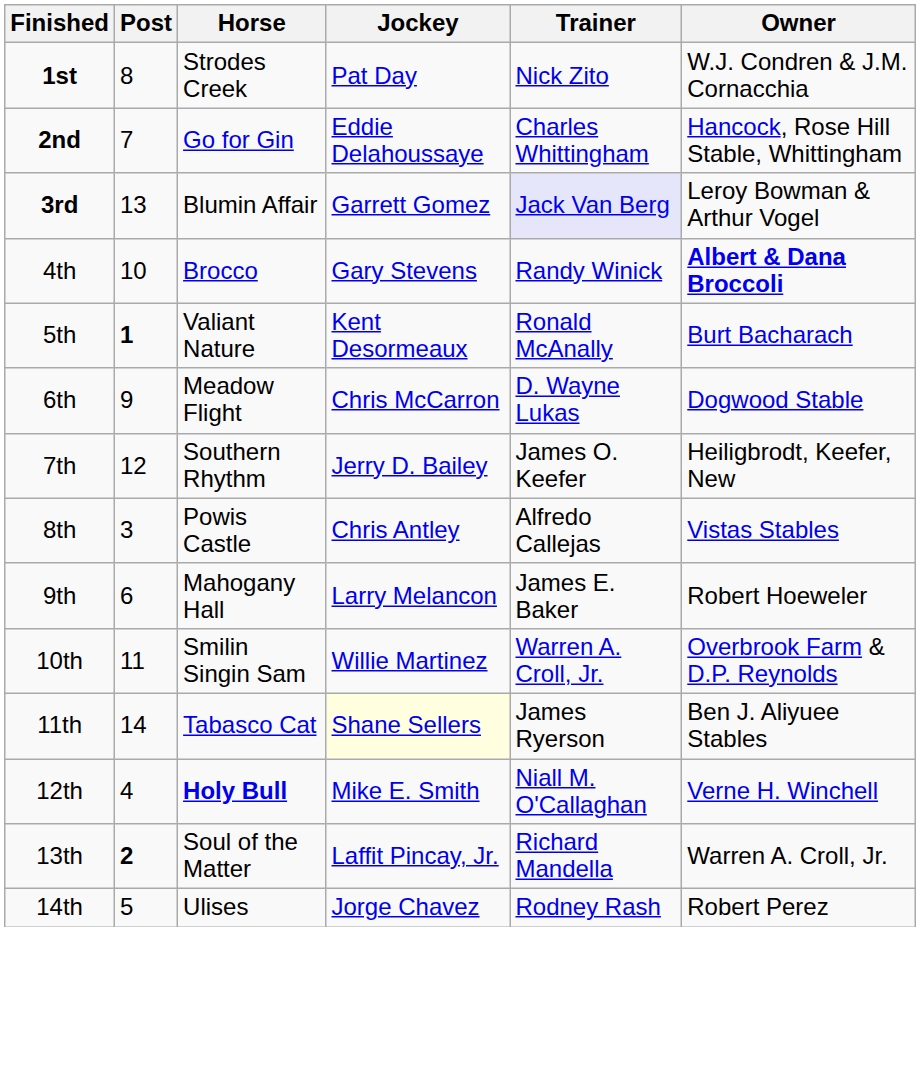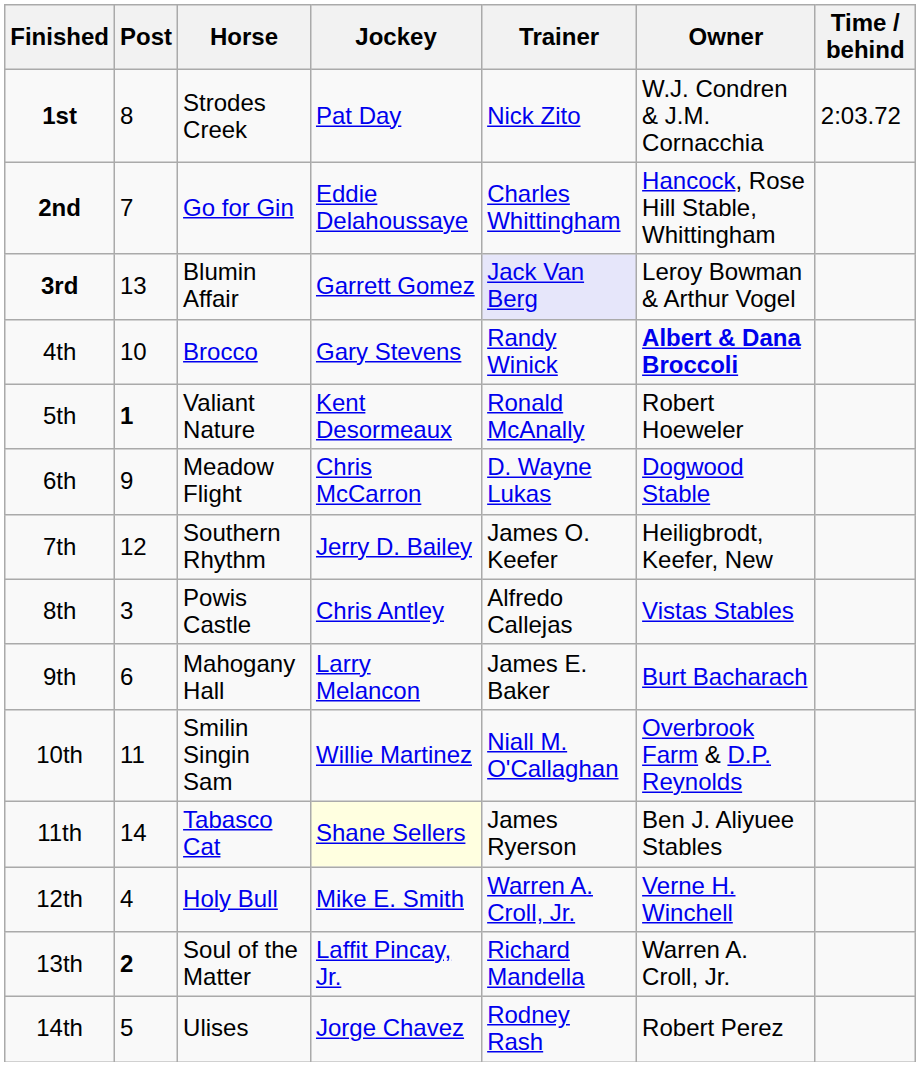 <table class="wikitable" border="1">
 <tr>
 <th>Finished</th>
 <th>Post</th>
 <th>Horse</th>
 <th>Jockey</th>
 <th>Trainer</th>
 <th>Owner</th>
+<th>Time / behind</th>
 </tr>
 <tr>
 <td align=center><strong>1st</strong></td>
 <td>8</td>
 <td>Strodes Creek</td>
 <td><a href='#'>Pat Day</a></td>
 <td><a href='#'>Nick Zito</a></td>
 <td>W.J. Condren & J.M. Cornacchia</td>
+<td>2:03.72</td>
 </tr>
 <tr>
 <td align=center><strong>2nd</strong></td>
 <td>7</td>
 <td><a href='#'>Go for Gin</a></td>
 <td><a href='#'>Eddie Delahoussaye</a></td>
 <td><a href='#'>Charles Whittingham</a></td>
 <td><a href='#'>Hancock</a>, Rose Hill Stable, Whittingham</td>
+<td></td>
 </tr>
 <tr>
 <td align=center><strong>3rd</strong></td>
 <td>13</td>
 <td>Blumin Affair</td>
 <td><a href='#'>Garrett Gomez</a></td>
 <td style="background: lavender;"><a href='#'>Jack Van Berg</a></td>
 <td>Leroy Bowman & Arthur Vogel</td>
+<td></td>
 </tr>
 <tr>
 <td align=center>4th</td>
 <td>10</td>
 <td><a href='#'>Brocco</a></td>
 <td><a href='#'>Gary Stevens</a></td>
 <td><a href='#'>Randy Winick</a></td>
 <td><strong><a href='#'>Albert & Dana Broccoli</a></strong></td>
+<td></td>
 </tr>
 <tr>
 <td align=center>5th</td>
 <td><strong>1</strong></td>
 <td>Valiant Nature</td>
 <td><a href='#'>Kent Desormeaux</a></td>
 <td><a href='#'>Ronald McAnally</a></td>
-<td><a href='#'>Burt Bacharach</a></td>
+<td>Robert Hoeweler</td>
+<td></td>
 </tr>
 <tr>
 <td align=center>6th</td>
 <td>9</td>
 <td>Meadow Flight</td>
 <td><a href='#'>Chris McCarron</a></td>
 <td><a href='#'>D. Wayne Lukas</a></td>
 <td><a href='#'>Dogwood Stable</a></td>
+<td></td>
 </tr>
 <tr>
 <td align=center>7th</td>
 <td>12</td>
 <td>Southern Rhythm</td>
 <td><a href='#'>Jerry D. Bailey</a></td>
 <td>James O. Keefer</td>
 <td>Heiligbrodt, Keefer, New</td>
+<td></td>
 </tr>
 <tr>
 <td align=center>8th</td>
 <td>3</td>
 <td>Powis Castle</td>
 <td><a href='#'>Chris Antley</a></td>
 <td>Alfredo Callejas</td>
 <td><a href='#'>Vistas Stables</a></td>
+<td></td>
 </tr>
 <tr>
 <td align=center>9th</td>
 <td>6</td>
 <td>Mahogany Hall</td>
 <td><a href='#'>Larry Melancon</a></td>
 <td>James E. Baker</td>
-<td>Robert Hoeweler</td>
+<td><a href='#'>Burt Bacharach</a></td>
+<td></td>
 </tr>
 <tr>
 <td align=center>10th</td>
 <td>11</td>
 <td>Smilin Singin Sam</td>
 <td><a href='#'>Willie Martinez</a></td>
-<td><a href='#'>Warren A. Croll, Jr.</a></td>
+<td><a href='#'>Niall M. O'Callaghan</a></td>
 <td><a href='#'>Overbrook Farm</a> & <a href='#'>D.P. Reynolds</a></td>
+<td></td>
 </tr>
 <tr>
 <td align=center>11th</td>
 <td>14</td>
 <td><a href='#'>Tabasco Cat</a></td>
 <td style="background: lightyellow;"><a href='#'>Shane Sellers</a></td>
 <td>James Ryerson</td>
 <td>Ben J. Aliyuee Stables</td>
+<td></td>
 </tr>
 <tr>
 <td align=center>12th</td>
 <td>4</td>
-<td><strong><a href='#'>Holy Bull</a></strong></td>
+<td><a href='#'>Holy Bull</a></td>
 <td><a href='#'>Mike E. Smith</a></td>
-<td><a href='#'>Niall M. O'Callaghan</a></td>
+<td><a href='#'>Warren A. Croll, Jr.</a></td>
 <td><a href='#'>Verne H. Winchell</a></td>
+<td></td>
 </tr>
 <tr>
 <td align=center>13th</td>
 <td><strong>2</strong></td>
 <td>Soul of the Matter</td>
 <td><a href='#'>Laffit Pincay, Jr.</a></td>
 <td><a href='#'>Richard Mandella</a></td>
 <td>Warren A. Croll, Jr.</td>
+<td></td>
 </tr>
 <tr>
 <td align=center>14th</td>
 <td>5</td>
 <td>Ulises</td>
 <td><a href='#'>Jorge Chavez</a></td>
 <td><a href='#'>Rodney Rash</a></td>
 <td>Robert Perez</td>
+<td></td>
 </tr>
 </table>
